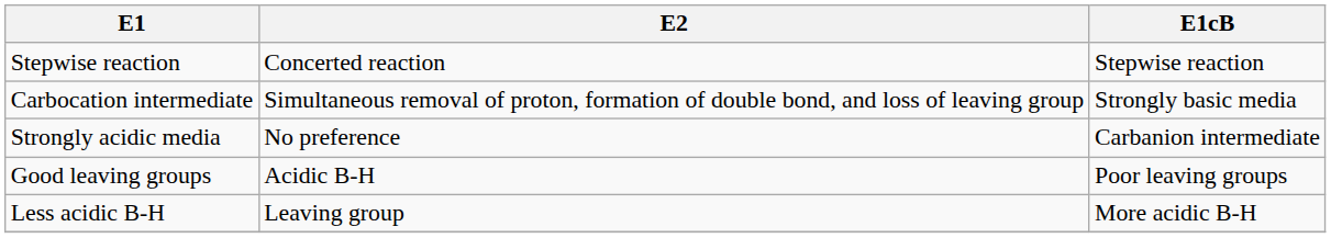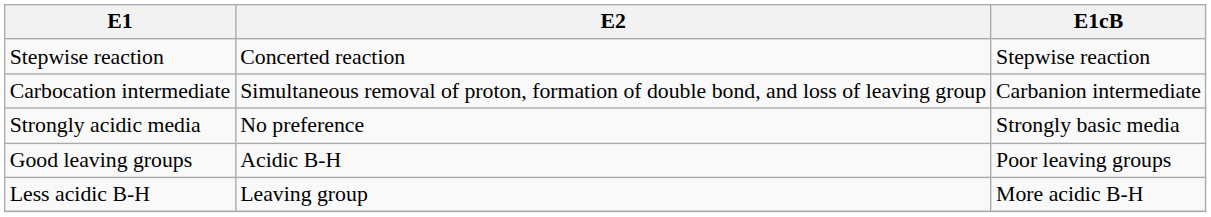 <table class="wikitable">
 <tr>
 <th>E1</th>
 <th>E2</th>
 <th>E1cB</th>
 </tr>
 <tr>
 <td>Stepwise reaction</td>
 <td>Concerted reaction</td>
 <td>Stepwise reaction</td>
 </tr>
 <tr>
 <td>Carbocation intermediate</td>
 <td>Simultaneous removal of proton, formation of double bond, and loss of leaving group</td>
-<td>Strongly basic media</td>
+<td>Carbanion intermediate</td>
 </tr>
 <tr>
 <td>Strongly acidic media</td>
 <td>No preference</td>
-<td>Carbanion intermediate</td>
+<td>Strongly basic media</td>
 </tr>
 <tr>
 <td>Good leaving groups</td>
 <td>Acidic B-H</td>
 <td>Poor leaving groups</td>
 </tr>
 <tr>
 <td>Less acidic B-H</td>
 <td>Leaving group</td>
 <td>More acidic B-H</td>
 </tr>
 <tr>
 </tr>
 </table>
